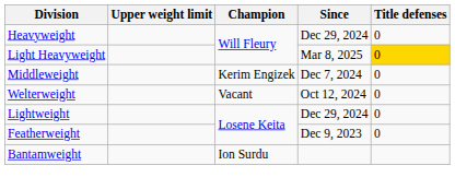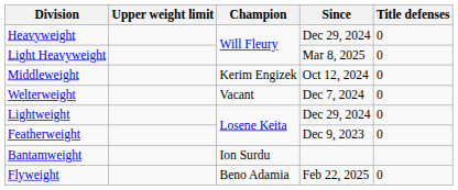 <table class="wikitable">
 <tr>
 <th>Division</th>
 <th>Upper weight limit</th>
 <th>Champion</th>
 <th>Since</th>
 <th>Title defenses</th>
 </tr>
 <tr>
 <td><a href='#'>Heavyweight</a></td>
 <td></td>
 <td rowspan=2> <a href='#'>Will Fleury</a></td>
 <td>Dec 29, 2024</td>
 <td>0</td>
 </tr>
 <tr>
 <td><a href='#'>Light Heavyweight</a></td>
 <td></td>
 <td>Mar 8, 2025</td>
-<td style="background: gold;">0</td>
+<td>0</td>
 </tr>
 <tr>
 <td><a href='#'>Middleweight</a></td>
 <td></td>
 <td> Kerim Engizek</td>
-<td>Dec 7, 2024</td>
+<td>Oct 12, 2024</td>
 <td>0</td>
 </tr>
 <tr>
 <td><a href='#'>Welterweight</a></td>
 <td></td>
 <td>Vacant</td>
-<td>Oct 12, 2024</td>
+<td>Dec 7, 2024</td>
 <td>0</td>
 </tr>
 <tr>
 <td><a href='#'>Lightweight</a></td>
 <td></td>
 <td rowspan=2> <a href='#'>Losene Keita</a></td>
 <td>Dec 29, 2024</td>
 <td>0</td>
 </tr>
 <tr>
 <td><a href='#'>Featherweight</a></td>
 <td></td>
 <td>Dec 9, 2023</td>
 <td>0</td>
 </tr>
 <tr>
 <td><a href='#'>Bantamweight</a></td>
 <td></td>
 <td> Ion Surdu</td>
 <td></td>
 <td></td>
 </tr>
+<tr>
+<td><a href='#'>Flyweight</a></td>
+<td></td>
+<td> Beno Adamia</td>
+<td>Feb 22, 2025</td>
+<td>0</td>
+</tr>
 </table>
